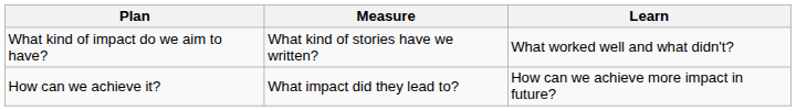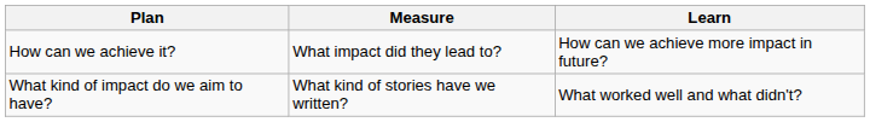 <table class="wikitable">
 <tr>
 <th>Plan</th>
 <th>Measure</th>
 <th>Learn</th>
 </tr>
 <tr>
+<td>How can we achieve it?</td>
+<td>What impact did they lead to?</td>
+<td>How can we achieve more impact in future?</td>
+</tr>
+<tr>
 <td>What kind of impact do we aim to have?</td>
 <td>What kind of stories have we written?</td>
 <td>What worked well and what didn't?</td>
 </tr>
-<tr>
-<td>How can we achieve it?</td>
-<td>What impact did they lead to?</td>
-<td>How can we achieve more impact in future?</td>
-</tr>
 </table>
